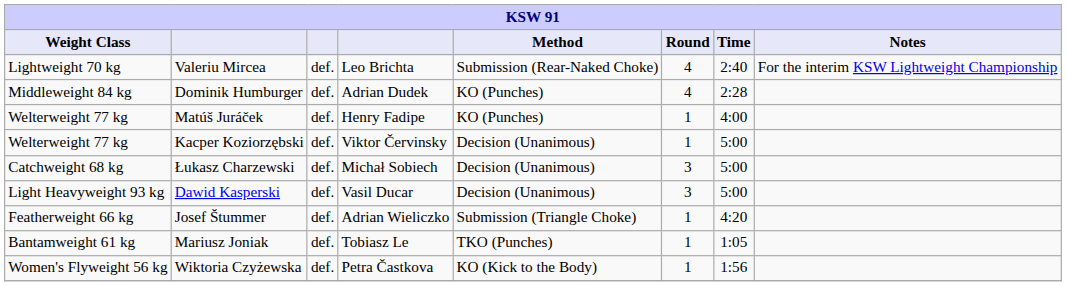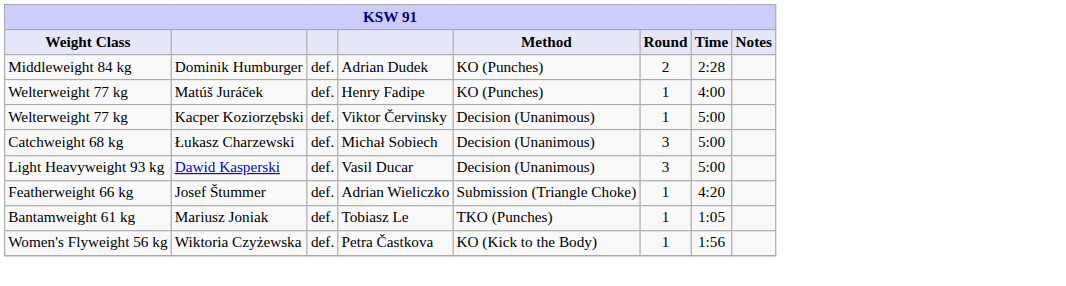 <table class="wikitable" style="font-size: 80%;">
 <tr>
 <th colspan="8" style="background-color: #ccf; color: #000080; text-align: center;"><strong>KSW 91</strong></th>
 </tr>
 <tr>
 <th colspan="1" style="background-color: #E6E8FA; color: #000000; text-align: center;">Weight Class</th>
 <th colspan="1" style="background-color: #E6E8FA; color: #000000; text-align: center;"></th>
 <th colspan="1" style="background-color: #E6E8FA; color: #000000; text-align: center;"></th>
 <th colspan="1" style="background-color: #E6E8FA; color: #000000; text-align: center;"></th>
 <th colspan="1" style="background-color: #E6E8FA; color: #000000; text-align: center;">Method</th>
 <th colspan="1" style="background-color: #E6E8FA; color: #000000; text-align: center;">Round</th>
 <th colspan="1" style="background-color: #E6E8FA; color: #000000; text-align: center;">Time</th>
 <th colspan="1" style="background-color: #E6E8FA; color: #000000; text-align: center;">Notes</th>
 </tr>
 <tr>
-<td>Lightweight 70 kg</td>
-<td> Valeriu Mircea</td>
-<td align=center>def.</td>
-<td> Leo Brichta</td>
-<td>Submission (Rear-Naked Choke)</td>
-<td align=center>4</td>
-<td align=center>2:40</td>
-<td>For the interim <a href='#'>KSW Lightweight Championship</a></td>
-</tr>
-<tr>
 <td>Middleweight 84 kg</td>
 <td> Dominik Humburger</td>
 <td align=center>def.</td>
 <td> Adrian Dudek</td>
 <td>KO (Punches)</td>
-<td align=center>4</td>
+<td align=center>2</td>
 <td align=center>2:28</td>
 <td></td>
 </tr>
 <tr>
 <td>Welterweight 77 kg</td>
 <td> Matúš Juráček</td>
 <td align=center>def.</td>
 <td> Henry Fadipe</td>
 <td>KO (Punches)</td>
 <td align=center>1</td>
 <td align=center>4:00</td>
 <td></td>
 </tr>
 <tr>
 <td>Welterweight 77 kg</td>
 <td> Kacper Koziorzębski</td>
 <td align=center>def.</td>
 <td> Viktor Červinsky</td>
 <td>Decision (Unanimous)</td>
 <td align=center>1</td>
 <td align=center>5:00</td>
 <td></td>
 </tr>
 <tr>
 <td>Catchweight 68 kg</td>
 <td> Łukasz Charzewski</td>
 <td align=center>def.</td>
 <td> Michał Sobiech</td>
 <td>Decision (Unanimous)</td>
 <td align=center>3</td>
 <td align=center>5:00</td>
 <td></td>
 </tr>
 <tr>
 <td>Light Heavyweight 93 kg</td>
 <td> <a href='#'>Dawid Kasperski</a></td>
 <td align=center>def.</td>
 <td> Vasil Ducar</td>
 <td>Decision (Unanimous)</td>
 <td align=center>3</td>
 <td align=center>5:00</td>
 <td></td>
 </tr>
 <tr>
 <td>Featherweight 66 kg</td>
 <td> Josef Štummer</td>
 <td align=center>def.</td>
 <td> Adrian Wieliczko</td>
 <td>Submission (Triangle Choke)</td>
 <td align=center>1</td>
 <td align=center>4:20</td>
 <td></td>
 </tr>
 <tr>
 <td>Bantamweight 61 kg</td>
 <td> Mariusz Joniak</td>
 <td align=center>def.</td>
 <td> Tobiasz Le</td>
 <td>TKO (Punches)</td>
 <td align=center>1</td>
 <td align=center>1:05</td>
 <td></td>
 </tr>
 <tr>
 <td>Women's Flyweight 56 kg</td>
 <td> Wiktoria Czyżewska</td>
 <td align=center>def.</td>
 <td> Petra Častkova</td>
 <td>KO (Kick to the Body)</td>
 <td align=center>1</td>
 <td align=center>1:56</td>
 <td></td>
 </tr>
 <tr>
 </tr>
 </table>
